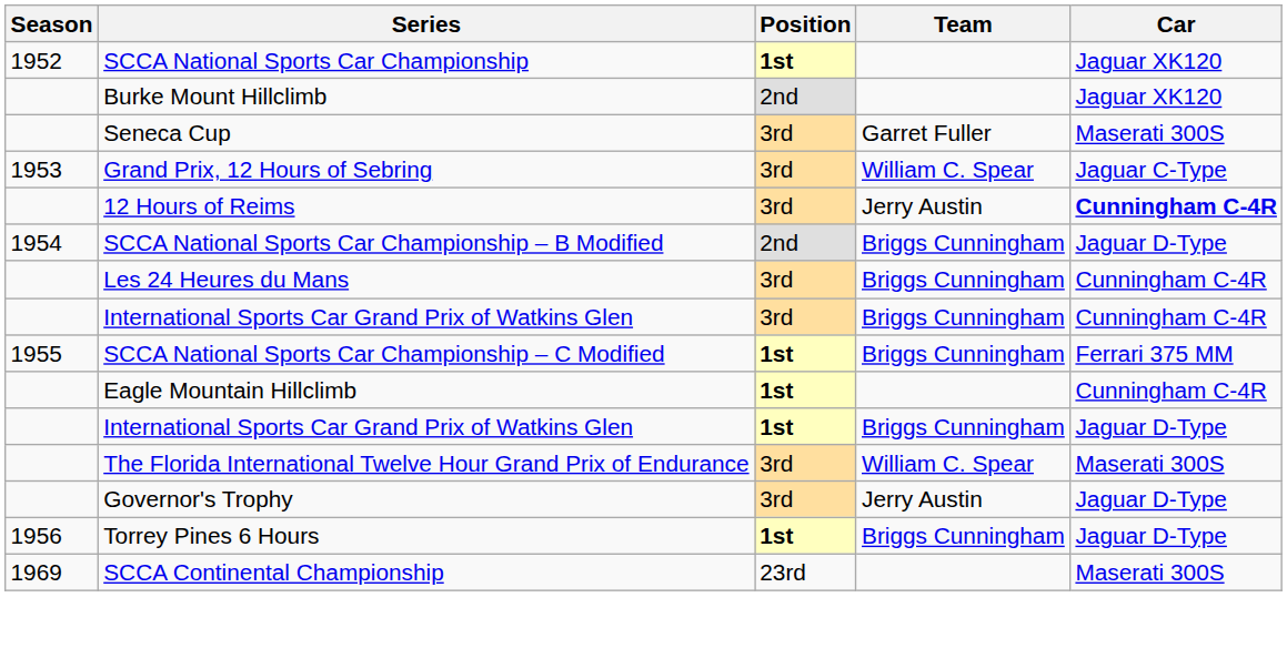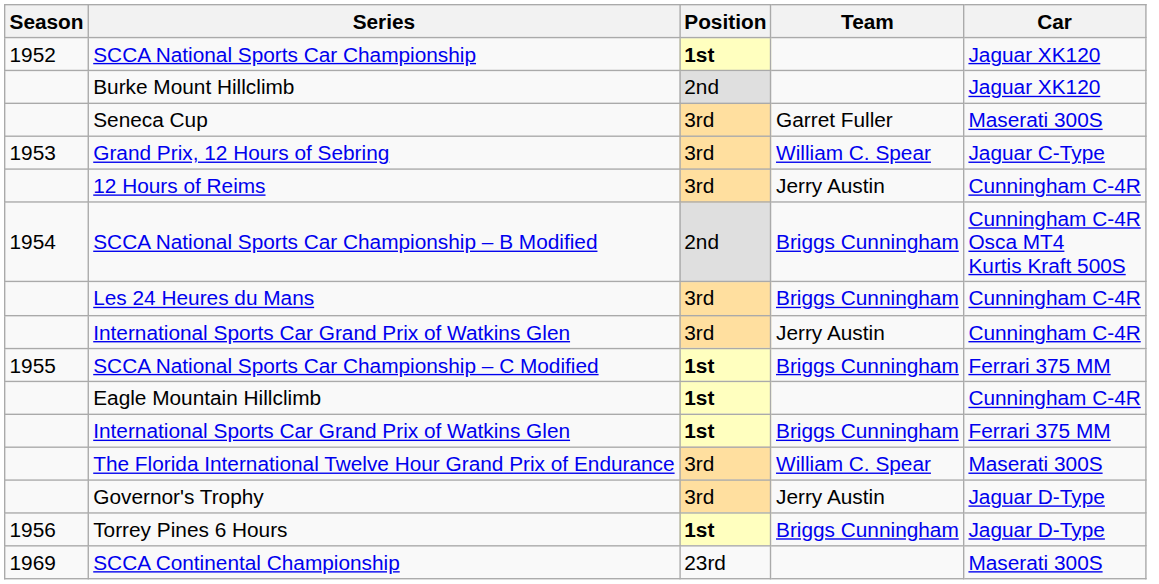 <table class="wikitable" style="font-size: 95%;">
 <tr>
 <th>Season</th>
 <th>Series</th>
 <th>Position</th>
 <th>Team</th>
 <th>Car</th>
 </tr>
 <tr>
 <td>1952</td>
 <td><a href='#'>SCCA National Sports Car Championship</a>  </td>
 <td style="background:#ffffbf;"><strong>1st</strong></td>
 <td></td>
 <td><a href='#'>Jaguar XK120</a></td>
 </tr>
 <tr>
 <td></td>
 <td>Burke Mount Hillclimb  </td>
 <td style="background:#dfdfdf;">2nd</td>
 <td></td>
 <td><a href='#'>Jaguar XK120</a></td>
 </tr>
 <tr>
 <td></td>
 <td>Seneca Cup  </td>
 <td style="background:#ffdf9f;">3rd</td>
 <td>Garret Fuller</td>
 <td><a href='#'>Maserati 300S</a></td>
 </tr>
 <tr>
 <td>1953</td>
 <td><a href='#'>Grand Prix, 12 Hours of Sebring</a>  </td>
 <td style="background:#ffdf9f;">3rd</td>
 <td><a href='#'>William C. Spear</a></td>
 <td><a href='#'>Jaguar C-Type</a></td>
 </tr>
 <tr>
 <td></td>
 <td><a href='#'>12 Hours of Reims</a>  </td>
 <td style="background:#ffdf9f;">3rd</td>
 <td>Jerry Austin</td>
-<td><strong><a href='#'>Cunningham C-4R</a></strong></td>
+<td><a href='#'>Cunningham C-4R</a></td>
 </tr>
 <tr>
 <td>1954</td>
 <td><a href='#'>SCCA National Sports Car Championship – B Modified</a>  </td>
 <td style="background:#dfdfdf;">2nd</td>
 <td><a href='#'>Briggs Cunningham</a></td>
-<td><a href='#'>Jaguar D-Type</a></td>
+<td><a href='#'>Cunningham C-4R</a><br><a href='#'>Osca MT4</a><br><a href='#'>Kurtis Kraft 500S</a></td>
 </tr>
 <tr>
 <td></td>
 <td><a href='#'>Les 24 Heures du Mans</a>  </td>
 <td style="background:#ffdf9f;">3rd</td>
 <td><a href='#'>Briggs Cunningham</a></td>
 <td><a href='#'>Cunningham C-4R</a></td>
 </tr>
 <tr>
 <td></td>
 <td><a href='#'>International Sports Car Grand Prix of Watkins Glen</a>  </td>
 <td style="background:#ffdf9f;">3rd</td>
-<td><a href='#'>Briggs Cunningham</a></td>
+<td>Jerry Austin</td>
 <td><a href='#'>Cunningham C-4R</a></td>
 </tr>
 <tr>
 <td>1955</td>
 <td><a href='#'>SCCA National Sports Car Championship – C Modified</a>  </td>
 <td style="background:#ffffbf;"><strong>1st</strong></td>
 <td><a href='#'>Briggs Cunningham</a></td>
 <td><a href='#'>Ferrari 375 MM</a></td>
 </tr>
 <tr>
 <td></td>
 <td>Eagle Mountain Hillclimb  </td>
 <td style="background:#ffffbf;"><strong>1st</strong></td>
 <td></td>
 <td><a href='#'>Cunningham C-4R</a></td>
 </tr>
 <tr>
 <td></td>
 <td><a href='#'>International Sports Car Grand Prix of Watkins Glen</a>  </td>
 <td style="background:#ffffbf;"><strong>1st</strong></td>
 <td><a href='#'>Briggs Cunningham</a></td>
-<td><a href='#'>Jaguar D-Type</a></td>
+<td><a href='#'>Ferrari 375 MM</a></td>
 </tr>
 <tr>
 <td></td>
 <td><a href='#'>The Florida International Twelve Hour Grand Prix of Endurance</a>  </td>
 <td style="background:#ffdf9f;">3rd</td>
 <td><a href='#'>William C. Spear</a></td>
 <td><a href='#'>Maserati 300S</a></td>
 </tr>
 <tr>
 <td></td>
 <td>Governor's Trophy </td>
 <td style="background:#ffdf9f;">3rd</td>
 <td>Jerry Austin</td>
 <td><a href='#'>Jaguar D-Type</a></td>
 </tr>
 <tr>
 <td>1956</td>
 <td>Torrey Pines 6 Hours  </td>
 <td style="background:#ffffbf;"><strong>1st</strong></td>
 <td><a href='#'>Briggs Cunningham</a></td>
 <td><a href='#'>Jaguar D-Type</a></td>
 </tr>
 <tr>
 <td>1969</td>
 <td><a href='#'>SCCA Continental Championship</a>  </td>
 <td>23rd</td>
 <td></td>
 <td><a href='#'>Maserati 300S</a></td>
 </tr>
 </table>
